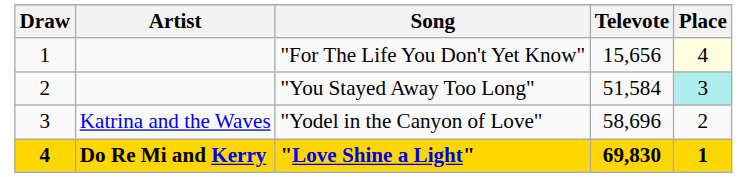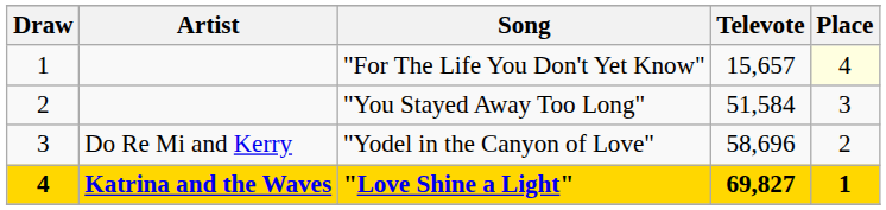 <table class="sortable wikitable" style="margin: 1em auto 1em auto;">
 <tr>
 </tr>
 <tr>
 <th scope="col">Draw</th>
 <th scope="col">Artist</th>
 <th scope="col">Song</th>
 <th scope="col">Televote</th>
 <th scope="col">Place</th>
 </tr>
 <tr>
 <td align="center">1</td>
 <td></td>
 <td>"For The Life You Don't Yet Know"</td>
-<td align="center">15,656</td>
+<td align="center">15,657</td>
 <td align="center" style="background: lightyellow;">4</td>
 </tr>
 <tr>
 <td align="center">2</td>
 <td></td>
 <td>"You Stayed Away Too Long"</td>
 <td align="center">51,584</td>
-<td align="center" style="background: paleturquoise;">3</td>
+<td align="center">3</td>
 </tr>
 <tr>
 <td align="center">3</td>
-<td><a href='#'>Katrina and the Waves</a></td>
+<td>Do Re Mi and <a href='#'>Kerry</a></td>
 <td>"Yodel in the Canyon of Love"</td>
 <td align="center">58,696</td>
 <td align="center">2</td>
 </tr>
 <tr style="font-weight:bold; background:gold;">
 <td align="center">4</td>
-<td>Do Re Mi and <a href='#'>Kerry</a></td>
+<td><a href='#'>Katrina and the Waves</a></td>
 <td>"<a href='#'>Love Shine a Light</a>"</td>
-<td align="center">69,830</td>
+<td align="center">69,827</td>
 <td align="center">1</td>
 </tr>
 <tr>
 </tr>
 </table>
